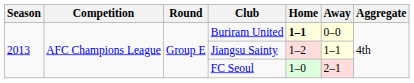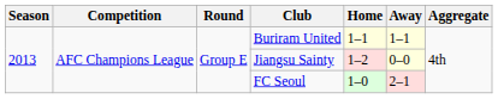 <table class="wikitable">
 <tr>
 <th>Season</th>
 <th>Competition</th>
 <th>Round</th>
 <th>Club</th>
 <th>Home</th>
 <th>Away</th>
 <th>Aggregate</th>
 </tr>
 <tr>
 <td rowspan="3"><a href='#'>2013</a></td>
 <td rowspan="3"><a href='#'>AFC Champions League</a></td>
 <td rowspan="3"><a href='#'>Group E</a></td>
 <td> <a href='#'>Buriram United</a></td>
-<td style="background:#ffd;"><strong>1–1</strong></td>
-<td style="background:#ffd;">0–0</td>
+<td style="background:#ffd;">1–1</td>
+<td style="background:#ffd;">1–1</td>
 <td rowspan="3">4th</td>
 </tr>
 <tr>
 <td> <a href='#'>Jiangsu Sainty</a></td>
 <td style="background:#fdd;">1–2</td>
-<td style="background:#ffd;">1–1</td>
+<td style="background:#ffd;">0–0</td>
 </tr>
 <tr>
 <td> <a href='#'>FC Seoul</a></td>
 <td style="background:#dfd;">1–0</td>
 <td style="background:#fdd;">2–1</td>
 </tr>
 </table>
